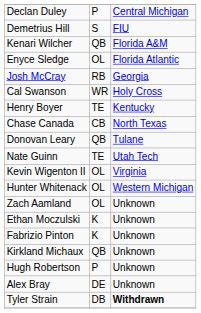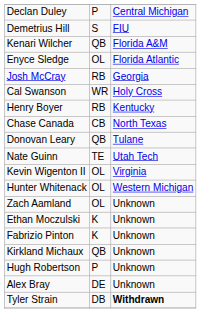 <table class="wikitable sortable">
 <tr>
 </tr>
 <tr>
 <td>Declan Duley</td>
 <td>P</td>
 <td><a href='#'>Central Michigan</a></td>
 </tr>
 <tr>
 <td>Demetrius Hill</td>
 <td>S</td>
 <td><a href='#'>FIU</a></td>
 </tr>
 <tr>
 <td>Kenari Wilcher</td>
 <td>QB</td>
 <td><a href='#'>Florida A&M</a></td>
 </tr>
 <tr>
 <td>Enyce Sledge</td>
 <td>OL</td>
 <td><a href='#'>Florida Atlantic</a></td>
 </tr>
 <tr>
 <td><a href='#'>Josh McCray</a></td>
 <td>RB</td>
 <td><a href='#'>Georgia</a></td>
 </tr>
 <tr>
 <td>Cal Swanson</td>
 <td>WR</td>
 <td><a href='#'>Holy Cross</a></td>
 </tr>
 <tr>
 <td>Henry Boyer</td>
-<td>TE</td>
+<td>RB</td>
 <td><a href='#'>Kentucky</a></td>
 </tr>
 <tr>
 <td>Chase Canada</td>
 <td>CB</td>
 <td><a href='#'>North Texas</a></td>
 </tr>
 <tr>
 <td>Donovan Leary</td>
 <td>QB</td>
 <td><a href='#'>Tulane</a></td>
 </tr>
 <tr>
 <td>Nate Guinn</td>
 <td>TE</td>
 <td><a href='#'>Utah Tech</a></td>
 </tr>
 <tr>
 <td>Kevin Wigenton II</td>
 <td>OL</td>
 <td><a href='#'>Virginia</a></td>
 </tr>
 <tr>
 <td>Hunter Whitenack</td>
 <td>OL</td>
 <td><a href='#'>Western Michigan</a></td>
 </tr>
 <tr>
 <td>Zach Aamland</td>
 <td>OL</td>
 <td>Unknown</td>
 </tr>
 <tr>
 <td>Ethan Moczulski</td>
 <td>K</td>
 <td>Unknown</td>
 </tr>
 <tr>
 <td>Fabrizio Pinton</td>
 <td>K</td>
 <td>Unknown</td>
 </tr>
 <tr>
 <td>Kirkland Michaux</td>
 <td>QB</td>
 <td>Unknown</td>
 </tr>
 <tr>
 <td>Hugh Robertson</td>
 <td>P</td>
 <td>Unknown</td>
 </tr>
 <tr>
 <td>Alex Bray</td>
 <td>DE</td>
 <td>Unknown</td>
 </tr>
 <tr>
 <td>Tyler Strain</td>
 <td>DB</td>
 <td><strong>Withdrawn</strong></td>
 </tr>
 <tr>
 </tr>
 </table>
